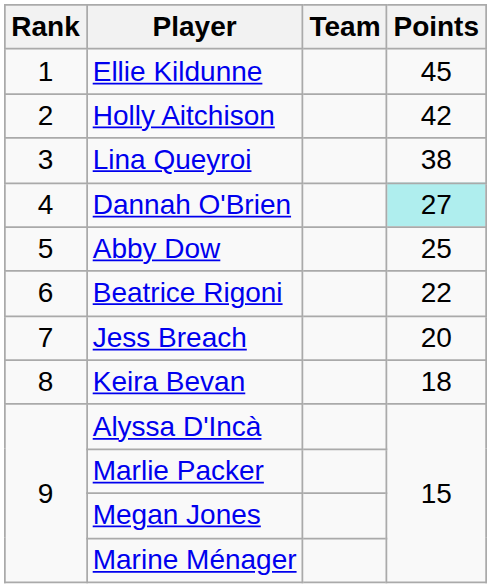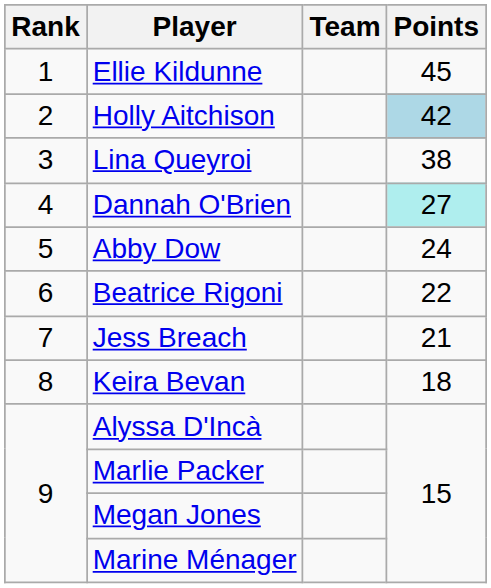 <table class="wikitable" style="text-align:center">
 <tr>
 <th>Rank</th>
 <th>Player</th>
 <th>Team</th>
 <th>Points</th>
 </tr>
 <tr>
 <td>1</td>
 <td align="left"><a href='#'>Ellie Kildunne</a></td>
 <td align="left"></td>
 <td>45</td>
 </tr>
 <tr>
 <td>2</td>
 <td align="left"><a href='#'>Holly Aitchison</a></td>
 <td align="left"></td>
-<td>42</td>
+<td style="background: lightblue;">42</td>
 </tr>
 <tr>
 <td>3</td>
 <td align="left"><a href='#'>Lina Queyroi</a></td>
 <td align="left"></td>
 <td>38</td>
 </tr>
 <tr>
 <td>4</td>
 <td align="left"><a href='#'>Dannah O'Brien</a></td>
 <td align="left"></td>
 <td style="background: paleturquoise;">27</td>
 </tr>
 <tr>
 <td>5</td>
 <td align="left"><a href='#'>Abby Dow</a></td>
 <td align="left"></td>
-<td>25</td>
+<td>24</td>
 </tr>
 <tr>
 <td>6</td>
 <td align="left"><a href='#'>Beatrice Rigoni</a></td>
 <td align="left"></td>
 <td>22</td>
 </tr>
 <tr>
 <td>7</td>
 <td align="left"><a href='#'>Jess Breach</a></td>
 <td align="left"></td>
-<td>20</td>
+<td>21</td>
 </tr>
 <tr>
 <td>8</td>
 <td align="left"><a href='#'>Keira Bevan</a></td>
 <td align="left"></td>
 <td>18</td>
 </tr>
 <tr>
 <td rowspan=4>9</td>
 <td align="left"><a href='#'>Alyssa D'Incà</a></td>
 <td align="left"></td>
 <td rowspan=4>15</td>
 </tr>
 <tr>
 <td align="left"><a href='#'>Marlie Packer</a></td>
 <td align="left"></td>
 </tr>
 <tr>
 <td align="left"><a href='#'>Megan Jones</a></td>
 <td align="left"></td>
 </tr>
 <tr>
 <td align="left"><a href='#'>Marine Ménager</a></td>
 <td align="left"></td>
 </tr>
 </table>
